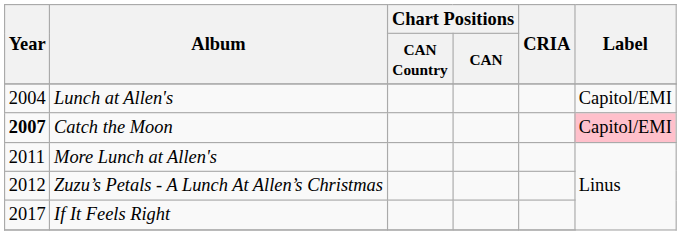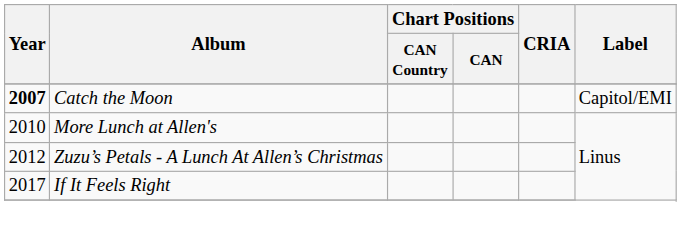 <table class="wikitable">
 <tr>
 <th rowspan="2">Year</th>
 <th rowspan="2">Album</th>
 <th colspan="2">Chart Positions</th>
 <th rowspan="2">CRIA</th>
 <th rowspan="2">Label</th>
 </tr>
 <tr>
 <th width="50"><small>CAN Country</small></th>
 <th width="50"><small>CAN</small></th>
 </tr>
 <tr>
 </tr>
 <tr>
-<td>2004</td>
-<td><em>Lunch at Allen's</em></td>
+<td><strong>2007</strong></td>
+<td><em>Catch the Moon</em></td>
 <td></td>
 <td></td>
 <td></td>
 <td rowspan="1">Capitol/EMI</td>
 </tr>
 <tr>
-<td><strong>2007</strong></td>
-<td><em>Catch the Moon</em></td>
-<td></td>
-<td></td>
-<td></td>
-<td rowspan="1" style="background: pink;">Capitol/EMI</td>
-</tr>
-<tr>
-<td>2011</td>
+<td>2010</td>
 <td><em>More Lunch at Allen's</em></td>
 <td></td>
 <td></td>
 <td></td>
 <td rowspan="4">Linus</td>
 </tr>
 <tr>
 <td>2012</td>
 <td><em>Zuzu’s Petals - A Lunch At Allen’s Christmas</em></td>
 <td></td>
 <td></td>
 <td></td>
 </tr>
 <tr>
 <td>2017</td>
 <td><em>If It Feels Right</em></td>
 <td></td>
 <td></td>
 <td></td>
 </tr>
 <tr>
 </tr>
 </table>
